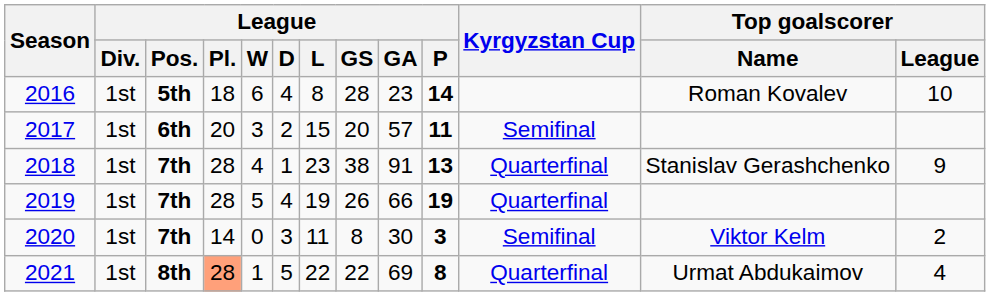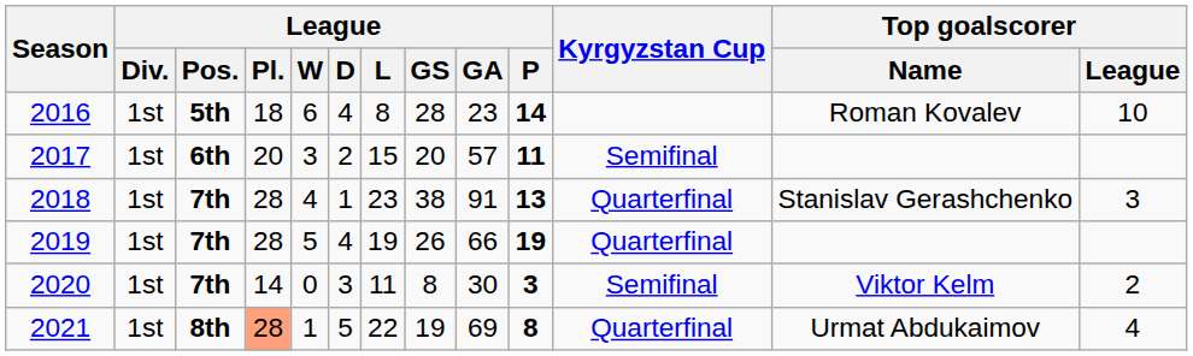 <table class="wikitable">
 <tr style="background:#efefef;">
 <th rowspan="2">Season</th>
 <th colspan="9">League</th>
 <th rowspan="2"><a href='#'>Kyrgyzstan Cup</a></th>
 <th colspan="2">Top goalscorer</th>
 </tr>
 <tr>
 <th>Div.</th>
 <th>Pos.</th>
 <th>Pl.</th>
 <th>W</th>
 <th>D</th>
 <th>L</th>
 <th>GS</th>
 <th>GA</th>
 <th>P</th>
 <th>Name</th>
 <th>League</th>
 </tr>
 <tr>
 <td align=center><a href='#'>2016</a></td>
 <td align=center>1st</td>
 <td align=center><strong>5th</strong></td>
 <td align=center>18</td>
 <td align=center>6</td>
 <td align=center>4</td>
 <td align=center>8</td>
 <td align=center>28</td>
 <td align=center>23</td>
 <td align=center><strong>14</strong></td>
 <td align=center><a href='#'></a></td>
 <td align=center>Roman Kovalev</td>
 <td align=center>10</td>
 </tr>
 <tr>
 <td align=center><a href='#'>2017</a></td>
 <td align=center>1st</td>
 <td align=center><strong>6th</strong></td>
 <td align=center>20</td>
 <td align=center>3</td>
 <td align=center>2</td>
 <td align=center>15</td>
 <td align=center>20</td>
 <td align=center>57</td>
 <td align=center><strong>11</strong></td>
 <td align=center><a href='#'>Semifinal</a></td>
 <td align=center></td>
 <td align=center></td>
 </tr>
 <tr>
 <td align=center><a href='#'>2018</a></td>
 <td align=center>1st</td>
 <td align=center><strong>7th</strong></td>
 <td align=center>28</td>
 <td align=center>4</td>
 <td align=center>1</td>
 <td align=center>23</td>
 <td align=center>38</td>
 <td align=center>91</td>
 <td align=center><strong>13</strong></td>
 <td align=center><a href='#'>Quarterfinal</a></td>
 <td align=center>Stanislav Gerashchenko</td>
-<td align=center>9</td>
+<td align=center>3</td>
 </tr>
 <tr>
 <td align=center><a href='#'>2019</a></td>
 <td align=center>1st</td>
 <td align=center><strong>7th</strong></td>
 <td align=center>28</td>
 <td align=center>5</td>
 <td align=center>4</td>
 <td align=center>19</td>
 <td align=center>26</td>
 <td align=center>66</td>
 <td align=center><strong>19</strong></td>
 <td align=center><a href='#'>Quarterfinal</a></td>
 <td align=center></td>
 <td align=center></td>
 </tr>
 <tr>
 <td align=center><a href='#'>2020</a></td>
 <td align=center>1st</td>
 <td align=center><strong>7th</strong></td>
 <td align=center>14</td>
 <td align=center>0</td>
 <td align=center>3</td>
 <td align=center>11</td>
 <td align=center>8</td>
 <td align=center>30</td>
 <td align=center><strong>3</strong></td>
 <td align=center><a href='#'>Semifinal</a></td>
 <td align=center><a href='#'>Viktor Kelm</a></td>
 <td align=center>2</td>
 </tr>
 <tr>
 <td align=center><a href='#'>2021</a></td>
 <td align=center>1st</td>
 <td align=center><strong>8th</strong></td>
 <td align=center style="background: lightsalmon;">28</td>
 <td align=center>1</td>
 <td align=center>5</td>
 <td align=center>22</td>
-<td align=center>22</td>
+<td align=center>19</td>
 <td align=center>69</td>
 <td align=center><strong>8</strong></td>
 <td align=center><a href='#'>Quarterfinal</a></td>
 <td align=center>Urmat Abdukaimov</td>
 <td align=center>4</td>
 </tr>
 </table>
